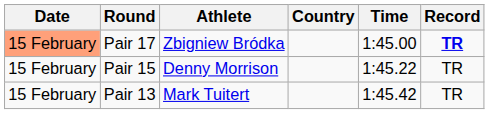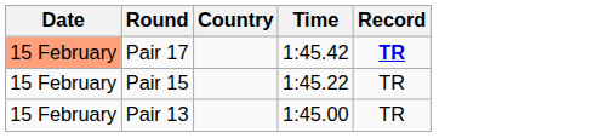 <table class="wikitable" style="text-align:center">
 <tr>
 <th>Date</th>
 <th>Round</th>
-<th>Athlete</th>
 <th>Country</th>
 <th>Time</th>
 <th>Record</th>
 </tr>
 <tr>
 <td style="background: lightsalmon;">15 February</td>
 <td>Pair 17</td>
-<td align="left"><a href='#'>Zbigniew Bródka</a></td>
 <td align="left"></td>
-<td>1:45.00</td>
+<td>1:45.42</td>
 <td><strong><a href='#'>TR</a></strong></td>
 </tr>
 <tr>
 <td>15 February</td>
 <td>Pair 15</td>
-<td align="left"><a href='#'>Denny Morrison</a></td>
 <td align="left"></td>
 <td>1:45.22</td>
 <td>TR</td>
 </tr>
 <tr>
 <td>15 February</td>
 <td>Pair 13</td>
-<td align="left"><a href='#'>Mark Tuitert</a></td>
 <td align="left"></td>
-<td>1:45.42</td>
+<td>1:45.00</td>
 <td>TR</td>
 </tr>
 </table>
